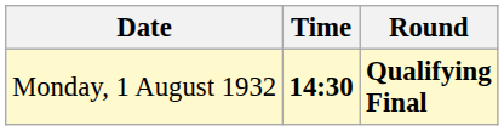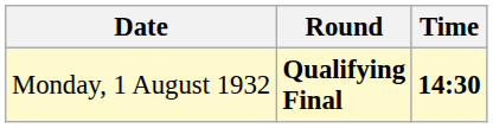 <table class="wikitable">
 <tr>
 <th>Date</th>
+<th>Round</th>
 <th>Time</th>
-<th>Round</th>
 </tr>
 <tr style=background:lemonchiffon>
 <td>Monday, 1 August 1932</td>
+<td><strong>Qualifying</strong><br><strong>Final</strong></td>
 <td><strong>14:30</strong></td>
-<td><strong>Qualifying</strong><br><strong>Final</strong></td>
 </tr>
 </table>
